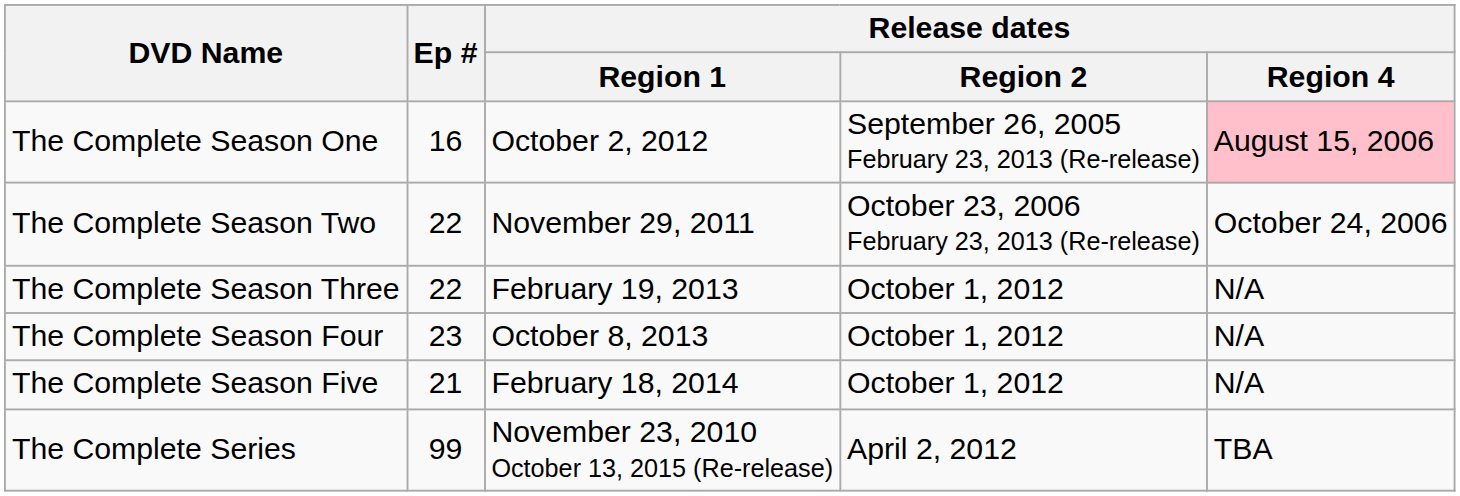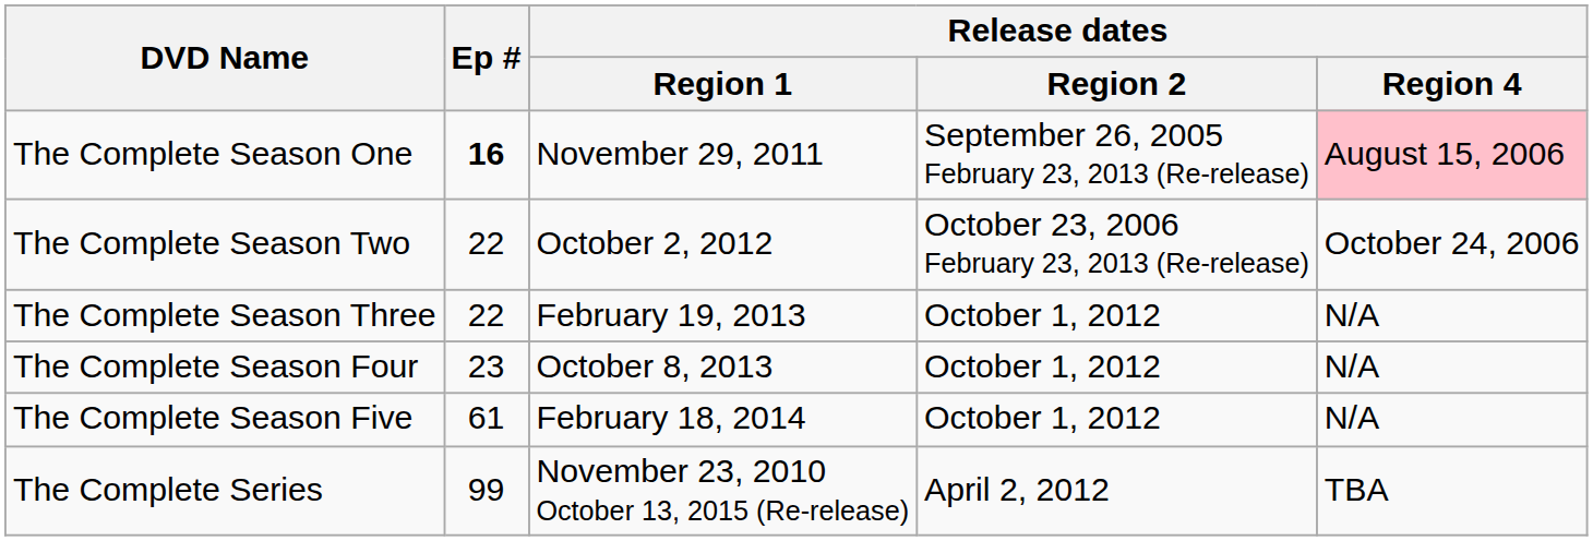 <table class="wikitable">
 <tr>
 <th rowspan="2">DVD Name</th>
 <th rowspan="2">Ep #</th>
 <th colspan="4">Release dates</th>
 </tr>
 <tr>
 <th>Region 1</th>
 <th>Region 2</th>
 <th>Region 4</th>
 </tr>
 <tr>
 <td>The Complete Season One</td>
-<td style="text-align:center;">16</td>
-<td>October 2, 2012</td>
+<td style="text-align:center;"><strong>16</strong></td>
+<td>November 29, 2011</td>
 <td>September 26, 2005 <br><small>February 23, 2013 (Re-release)</small></td>
 <td style="background: pink;">August 15, 2006</td>
 </tr>
 <tr>
 <td>The Complete Season Two</td>
 <td style="text-align:center;">22</td>
-<td>November 29, 2011</td>
+<td>October 2, 2012</td>
 <td>October 23, 2006 <br><small>February 23, 2013 (Re-release)</small></td>
 <td>October 24, 2006</td>
 </tr>
 <tr>
 <td>The Complete Season Three</td>
 <td style="text-align:center;">22</td>
 <td>February 19, 2013</td>
 <td>October 1, 2012</td>
 <td>N/A</td>
 </tr>
 <tr>
 <td>The Complete Season Four</td>
 <td style="text-align:center;">23</td>
 <td>October 8, 2013</td>
 <td>October 1, 2012</td>
 <td>N/A</td>
 </tr>
 <tr>
 <td>The Complete Season Five</td>
-<td style="text-align:center;">21</td>
+<td style="text-align:center;">61</td>
 <td>February 18, 2014</td>
 <td>October 1, 2012</td>
 <td>N/A</td>
 </tr>
 <tr>
 <td>The Complete Series</td>
 <td style="text-align:center;">99</td>
 <td>November 23, 2010 <br><small>October 13, 2015 (Re-release)</small></td>
 <td>April 2, 2012</td>
 <td>TBA</td>
 </tr>
 </table>
